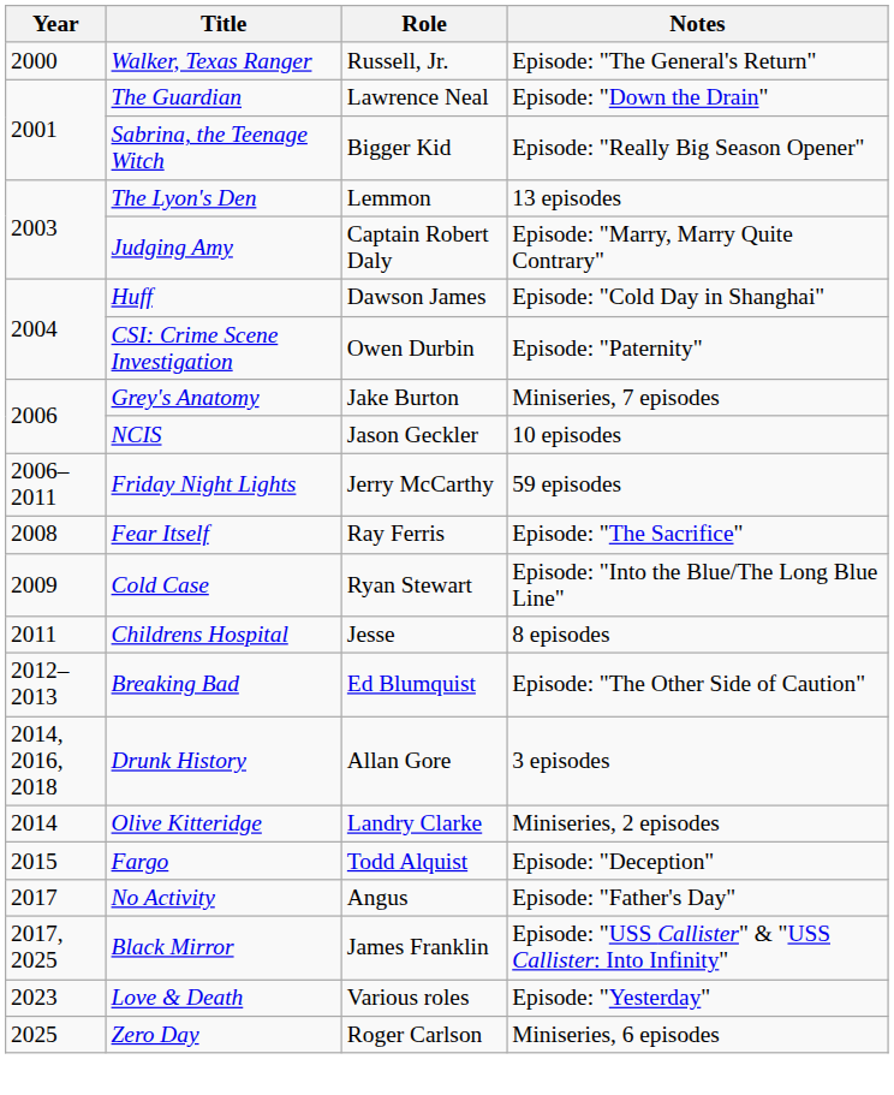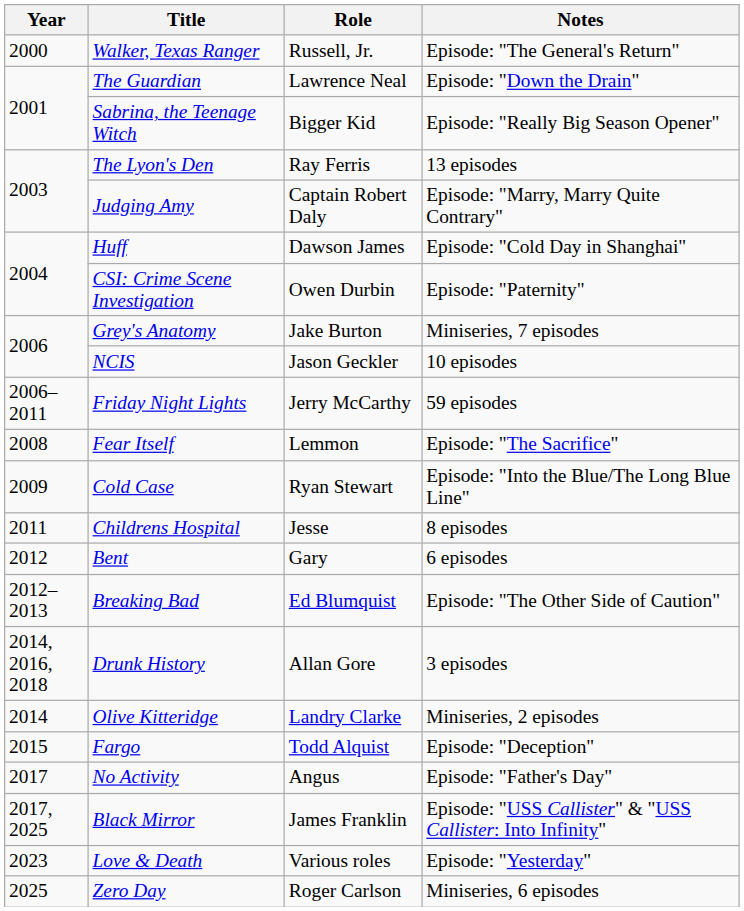 <table class="wikitable sortable unsortable">
 <tr>
 <th>Year</th>
 <th>Title</th>
 <th>Role</th>
 <th>Notes</th>
 </tr>
 <tr>
 <td>2000</td>
 <td><em><a href='#'>Walker, Texas Ranger</a></em></td>
 <td>Russell, Jr.</td>
 <td>Episode: "The General's Return"</td>
 </tr>
 <tr>
 <td rowspan="2">2001</td>
 <td><em><a href='#'>The Guardian</a></em></td>
 <td>Lawrence Neal</td>
 <td>Episode: "<a href='#'>Down the Drain</a>"</td>
 </tr>
 <tr>
 <td><em><a href='#'>Sabrina, the Teenage Witch</a></em></td>
 <td>Bigger Kid</td>
 <td>Episode: "Really Big Season Opener"</td>
 </tr>
 <tr>
 <td rowspan="2">2003</td>
 <td><em><a href='#'>The Lyon's Den</a></em></td>
-<td>Lemmon</td>
+<td>Ray Ferris</td>
 <td>13 episodes</td>
 </tr>
 <tr>
 <td><em><a href='#'>Judging Amy</a></em></td>
 <td>Captain Robert Daly</td>
 <td>Episode: "Marry, Marry Quite Contrary"</td>
 </tr>
 <tr>
 <td rowspan="2">2004</td>
 <td><em><a href='#'>Huff</a></em></td>
 <td>Dawson James</td>
 <td>Episode: "Cold Day in Shanghai"</td>
 </tr>
 <tr>
 <td><em><a href='#'>CSI: Crime Scene Investigation</a></em></td>
 <td>Owen Durbin</td>
 <td>Episode: "Paternity"</td>
 </tr>
 <tr>
 <td rowspan="2">2006</td>
 <td><em><a href='#'>Grey's Anatomy</a></em></td>
 <td>Jake Burton</td>
 <td>Miniseries, 7 episodes</td>
 </tr>
 <tr>
 <td><em><a href='#'>NCIS</a></em></td>
 <td>Jason Geckler</td>
 <td>10 episodes</td>
 </tr>
 <tr>
 <td>2006–2011</td>
 <td><em><a href='#'>Friday Night Lights</a></em></td>
 <td>Jerry McCarthy</td>
 <td>59 episodes</td>
 </tr>
 <tr>
 <td>2008</td>
 <td><em><a href='#'>Fear Itself</a></em></td>
-<td>Ray Ferris</td>
+<td>Lemmon</td>
 <td>Episode: "<a href='#'>The Sacrifice</a>"</td>
 </tr>
 <tr>
 <td>2009</td>
 <td><em><a href='#'>Cold Case</a></em></td>
 <td>Ryan Stewart</td>
 <td>Episode: "Into the Blue/The Long Blue Line"</td>
 </tr>
 <tr>
 <td>2011</td>
 <td><em><a href='#'>Childrens Hospital</a></em></td>
 <td>Jesse</td>
 <td>8 episodes</td>
+</tr>
+<tr>
+<td>2012</td>
+<td><em><a href='#'>Bent</a></em></td>
+<td>Gary</td>
+<td>6 episodes</td>
 </tr>
 <tr>
 <td>2012–2013</td>
 <td><em><a href='#'>Breaking Bad</a></em></td>
 <td><a href='#'>Ed Blumquist</a></td>
 <td>Episode: "The Other Side of Caution"</td>
 </tr>
 <tr>
 <td>2014, 2016,<br>2018</td>
 <td><em><a href='#'>Drunk History</a></em></td>
 <td>Allan Gore</td>
 <td>3 episodes</td>
 </tr>
 <tr>
 <td>2014</td>
 <td><em><a href='#'>Olive Kitteridge</a></em></td>
 <td><a href='#'>Landry Clarke</a></td>
 <td>Miniseries, 2 episodes</td>
 </tr>
 <tr>
 <td>2015</td>
 <td><em><a href='#'>Fargo</a></em></td>
 <td><a href='#'>Todd Alquist</a></td>
 <td>Episode: "Deception"</td>
 </tr>
 <tr>
 <td>2017</td>
 <td><em><a href='#'>No Activity</a></em></td>
 <td>Angus</td>
 <td>Episode: "Father's Day"</td>
 </tr>
 <tr>
 <td>2017,<br>2025</td>
 <td><em><a href='#'>Black Mirror</a></em></td>
 <td>James Franklin</td>
 <td>Episode: "<a href='#'>USS <em>Callister</em></a>" & "<a href='#'>USS <em>Callister</em>: Into Infinity</a>"</td>
 </tr>
 <tr>
 <td>2023</td>
 <td><em><a href='#'>Love & Death</a></em></td>
 <td>Various roles</td>
 <td>Episode: "<a href='#'>Yesterday</a>"</td>
 </tr>
 <tr>
 <td>2025</td>
 <td><em><a href='#'>Zero Day</a></em></td>
 <td>Roger Carlson</td>
 <td>Miniseries, 6 episodes</td>
 </tr>
 </table>
